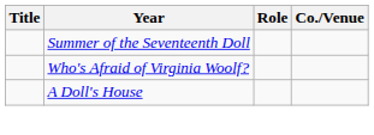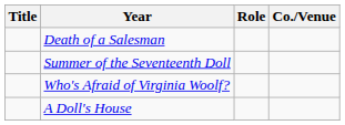 <table class="wikitable">
 <tr>
 <th>Title</th>
 <th>Year</th>
 <th>Role</th>
 <th>Co./Venue</th>
+</tr>
+<tr>
+<td></td>
+<td><em><a href='#'>Death of a Salesman</a></em></td>
+<td></td>
+<td></td>
 </tr>
 <tr>
 <td></td>
 <td><em><a href='#'>Summer of the Seventeenth Doll</a></em></td>
 <td></td>
 <td></td>
 </tr>
 <tr>
 <td></td>
 <td><em><a href='#'>Who's Afraid of Virginia Woolf?</a></em></td>
 <td></td>
 <td></td>
 </tr>
 <tr>
 <td></td>
 <td><em><a href='#'>A Doll's House</a></em></td>
 <td></td>
 <td></td>
 </tr>
 </table>
